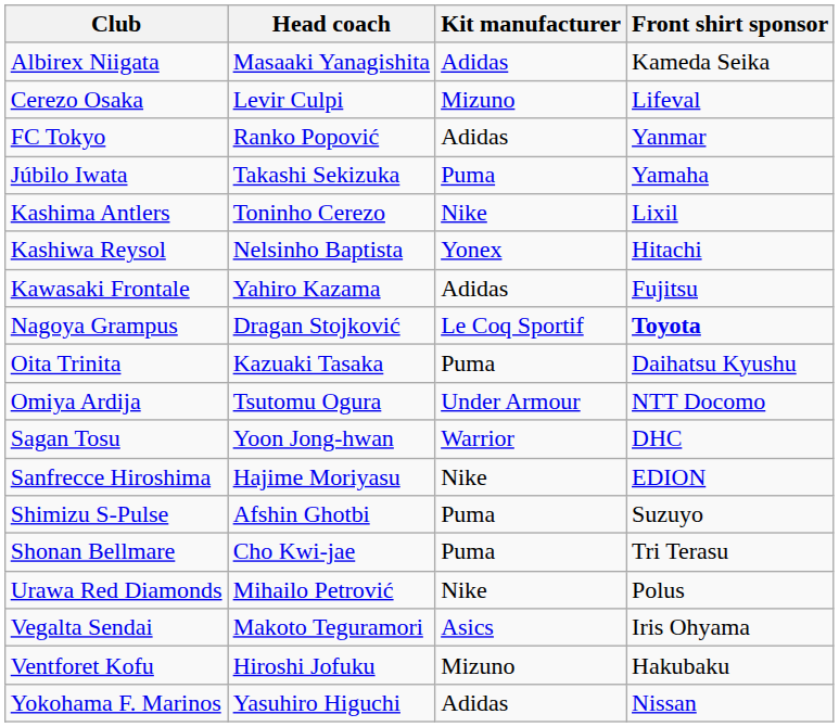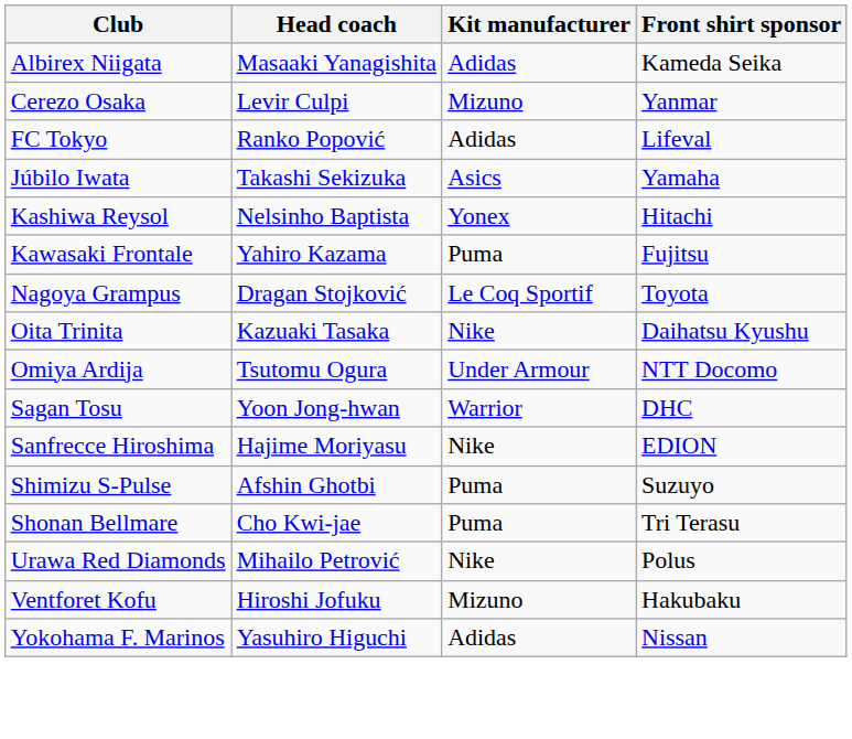 <table class="wikitable sortable" style="text-align: left;">
 <tr>
 <th>Club</th>
 <th>Head coach</th>
 <th>Kit manufacturer</th>
 <th>Front shirt sponsor</th>
 </tr>
 <tr>
 <td><a href='#'>Albirex Niigata</a></td>
 <td> <a href='#'>Masaaki Yanagishita</a></td>
 <td><a href='#'>Adidas</a></td>
 <td>Kameda Seika</td>
 </tr>
 <tr>
 <td><a href='#'>Cerezo Osaka</a></td>
 <td> <a href='#'>Levir Culpi</a></td>
 <td><a href='#'>Mizuno</a></td>
-<td><a href='#'>Lifeval</a></td>
+<td><a href='#'>Yanmar</a></td>
 </tr>
 <tr>
 <td><a href='#'>FC Tokyo</a></td>
 <td> <a href='#'>Ranko Popović</a></td>
 <td>Adidas</td>
-<td><a href='#'>Yanmar</a></td>
+<td><a href='#'>Lifeval</a></td>
 </tr>
 <tr>
 <td><a href='#'>Júbilo Iwata</a></td>
 <td> <a href='#'>Takashi Sekizuka</a></td>
-<td><a href='#'>Puma</a></td>
+<td><a href='#'>Asics</a></td>
 <td><a href='#'>Yamaha</a></td>
-</tr>
-<tr>
-<td><a href='#'>Kashima Antlers</a></td>
-<td> <a href='#'>Toninho Cerezo</a></td>
-<td><a href='#'>Nike</a></td>
-<td><a href='#'>Lixil</a></td>
 </tr>
 <tr>
 <td><a href='#'>Kashiwa Reysol</a></td>
 <td> <a href='#'>Nelsinho Baptista</a></td>
 <td><a href='#'>Yonex</a></td>
 <td><a href='#'>Hitachi</a></td>
 </tr>
 <tr>
 <td><a href='#'>Kawasaki Frontale</a></td>
 <td> <a href='#'>Yahiro Kazama</a></td>
-<td>Adidas</td>
+<td>Puma</td>
 <td><a href='#'>Fujitsu</a></td>
 </tr>
 <tr>
 <td><a href='#'>Nagoya Grampus</a></td>
 <td> <a href='#'>Dragan Stojković</a></td>
 <td><a href='#'>Le Coq Sportif</a></td>
-<td><strong><a href='#'>Toyota</a></strong></td>
+<td><a href='#'>Toyota</a></td>
 </tr>
 <tr>
 <td><a href='#'>Oita Trinita</a></td>
 <td> <a href='#'>Kazuaki Tasaka</a></td>
-<td>Puma</td>
+<td><a href='#'>Nike</a></td>
 <td><a href='#'>Daihatsu Kyushu</a></td>
 </tr>
 <tr>
 <td><a href='#'>Omiya Ardija</a></td>
 <td> <a href='#'>Tsutomu Ogura</a></td>
 <td><a href='#'>Under Armour</a></td>
 <td><a href='#'>NTT Docomo</a></td>
 </tr>
 <tr>
 <td><a href='#'>Sagan Tosu</a></td>
 <td> <a href='#'>Yoon Jong-hwan</a></td>
 <td><a href='#'>Warrior</a></td>
 <td><a href='#'>DHC</a></td>
 </tr>
 <tr>
 <td><a href='#'>Sanfrecce Hiroshima</a></td>
 <td> <a href='#'>Hajime Moriyasu</a></td>
 <td>Nike</td>
 <td><a href='#'>EDION</a></td>
 </tr>
 <tr>
 <td><a href='#'>Shimizu S-Pulse</a></td>
 <td> <a href='#'>Afshin Ghotbi</a></td>
 <td>Puma</td>
 <td>Suzuyo</td>
 </tr>
 <tr>
 <td><a href='#'>Shonan Bellmare</a></td>
 <td> <a href='#'>Cho Kwi-jae</a></td>
 <td>Puma</td>
 <td>Tri Terasu</td>
 </tr>
 <tr>
 <td><a href='#'>Urawa Red Diamonds</a></td>
 <td> <a href='#'>Mihailo Petrović</a></td>
 <td>Nike</td>
 <td>Polus</td>
 </tr>
 <tr>
-<td><a href='#'>Vegalta Sendai</a></td>
-<td> <a href='#'>Makoto Teguramori</a></td>
-<td><a href='#'>Asics</a></td>
-<td>Iris Ohyama</td>
-</tr>
-<tr>
 <td><a href='#'>Ventforet Kofu</a></td>
 <td> <a href='#'>Hiroshi Jofuku</a></td>
 <td>Mizuno</td>
 <td>Hakubaku</td>
 </tr>
 <tr>
 <td><a href='#'>Yokohama F. Marinos</a></td>
 <td> <a href='#'>Yasuhiro Higuchi</a></td>
 <td>Adidas</td>
 <td><a href='#'>Nissan</a></td>
 </tr>
 </table>
